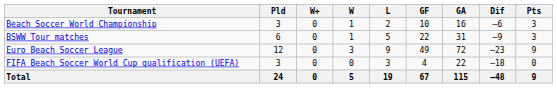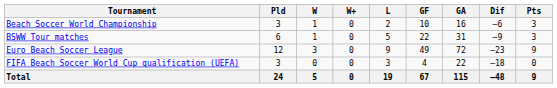 <table class="wikitable sortable" width=70% style="text-align:center">
 <tr>
 <th width=35%>Tournament</th>
 <th width=5%>Pld</th>
+<th width=5%>W</th>
 <th width=5%>W+</th>
-<th width=5%>W</th>
 <th width=5%>L</th>
 <th width=5%>GF</th>
 <th width=5%>GA</th>
 <th width=5%>Dif</th>
 <th width=5%>Pts</th>
 </tr>
 <tr>
 <td style="text-align:left;"><a href='#'>Beach Soccer World Championship</a></td>
 <td>3</td>
+<td>1</td>
 <td>0</td>
-<td>1</td>
 <td>2</td>
 <td>10</td>
 <td>16</td>
 <td>–6</td>
 <td>3</td>
 </tr>
 <tr>
 <td style="text-align:left;"><a href='#'>BSWW Tour matches</a></td>
 <td>6</td>
+<td>1</td>
 <td>0</td>
-<td>1</td>
 <td>5</td>
 <td>22</td>
 <td>31</td>
 <td>–9</td>
 <td>3</td>
 </tr>
 <tr>
 <td style="text-align:left;"><a href='#'>Euro Beach Soccer League</a></td>
 <td>12</td>
+<td>3</td>
 <td>0</td>
-<td>3</td>
 <td>9</td>
 <td>49</td>
 <td>72</td>
 <td>–23</td>
 <td>9</td>
 </tr>
 <tr>
 <td style="text-align:left;"><a href='#'>FIFA Beach Soccer World Cup qualification (UEFA)</a></td>
 <td>3</td>
 <td>0</td>
 <td>0</td>
 <td>3</td>
 <td>4</td>
 <td>22</td>
 <td>–18</td>
 <td>0</td>
 </tr>
 <tr>
 <th style="text-align:left;"><strong>Total</strong></th>
 <th>24</th>
+<th>5</th>
 <th>0</th>
-<th>5</th>
 <th>19</th>
 <th>67</th>
 <th>115</th>
 <th>–48</th>
 <th>9</th>
 </tr>
 </table>
